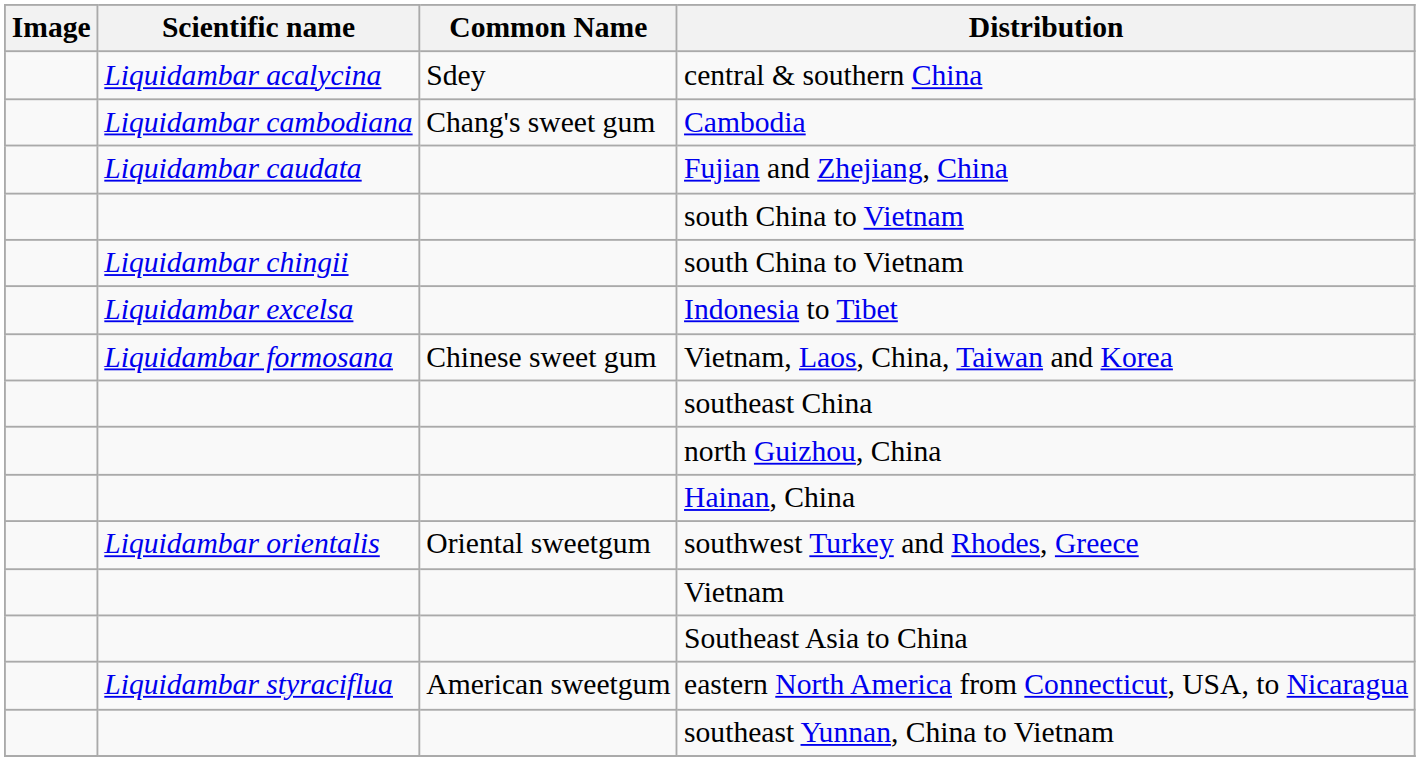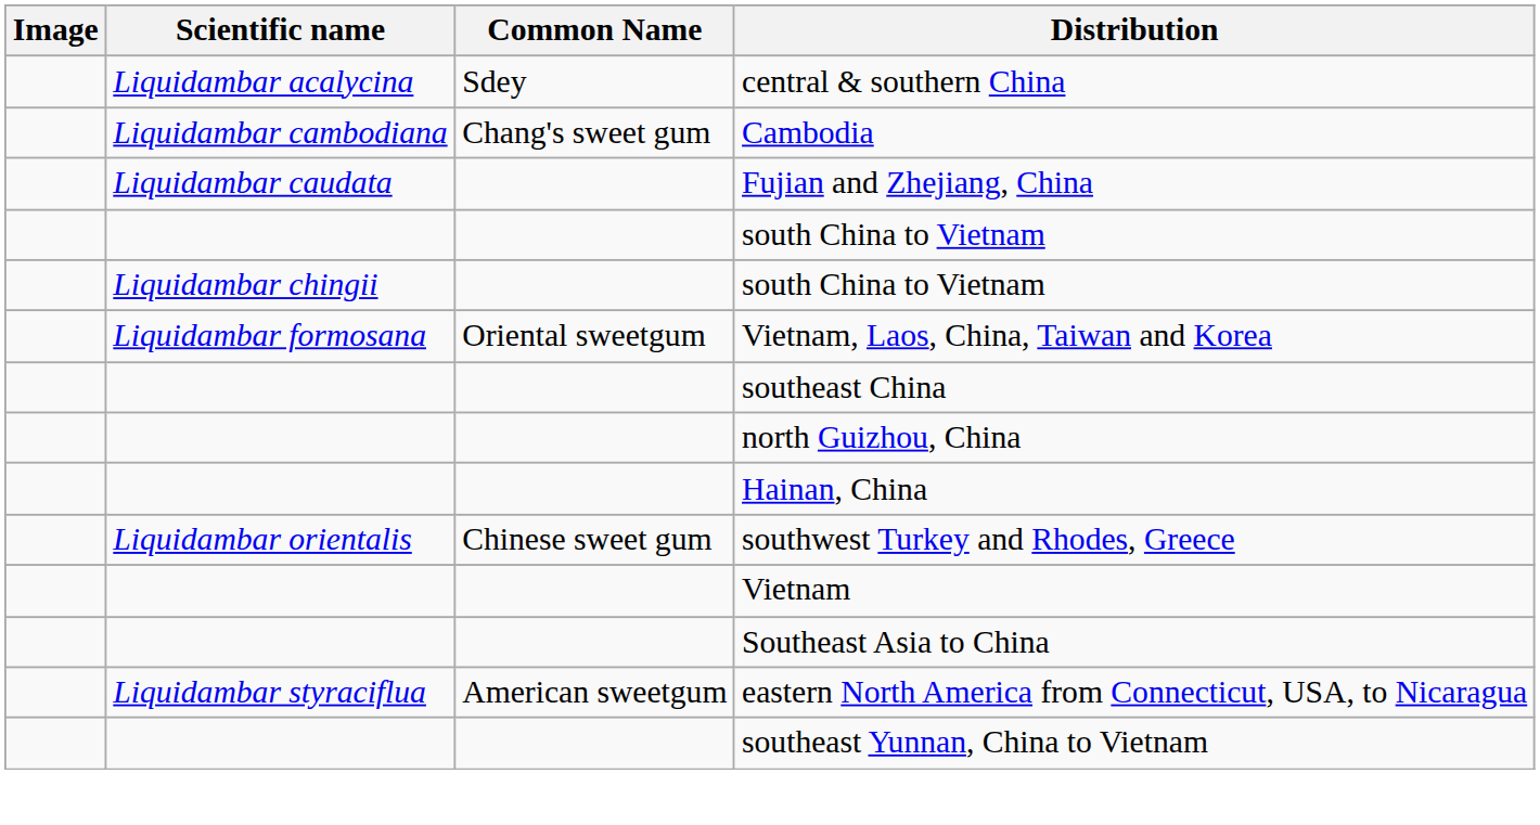 <table class="wikitable">
 <tr>
 <th>Image</th>
 <th>Scientific name</th>
 <th>Common Name</th>
 <th>Distribution</th>
 </tr>
 <tr>
 <td></td>
 <td><em><a href='#'>Liquidambar acalycina</a></em></td>
 <td>Sdey</td>
 <td>central & southern <a href='#'>China</a></td>
 </tr>
 <tr>
 <td></td>
 <td><em><a href='#'>Liquidambar cambodiana</a></em></td>
 <td>Chang's sweet gum</td>
 <td><a href='#'>Cambodia</a></td>
 </tr>
 <tr>
 <td></td>
 <td><em><a href='#'>Liquidambar caudata</a></em></td>
 <td></td>
 <td><a href='#'>Fujian</a> and <a href='#'>Zhejiang</a>, <a href='#'>China</a></td>
 </tr>
 <tr>
 <td></td>
 <td><em></em></td>
 <td></td>
 <td>south China to <a href='#'>Vietnam</a></td>
 </tr>
 <tr>
 <td></td>
 <td><em><a href='#'>Liquidambar chingii</a></em></td>
 <td></td>
 <td>south China to Vietnam</td>
 </tr>
 <tr>
 <td></td>
-<td><em><a href='#'>Liquidambar excelsa</a></em></td>
-<td><em></em></td>
-<td><a href='#'>Indonesia</a> to <a href='#'>Tibet</a></td>
-</tr>
-<tr>
-<td></td>
 <td><em><a href='#'>Liquidambar formosana</a></em></td>
-<td>Chinese sweet gum</td>
+<td>Oriental sweetgum</td>
 <td>Vietnam, <a href='#'>Laos</a>, China, <a href='#'>Taiwan</a> and <a href='#'>Korea</a></td>
 </tr>
 <tr>
 <td></td>
 <td><em></em></td>
 <td></td>
 <td>southeast China</td>
 </tr>
 <tr>
 <td></td>
 <td><em></em></td>
 <td></td>
 <td>north <a href='#'>Guizhou</a>, China</td>
 </tr>
 <tr>
 <td></td>
 <td><em></em></td>
 <td></td>
 <td><a href='#'>Hainan</a>, China</td>
 </tr>
 <tr>
 <td></td>
 <td><em><a href='#'>Liquidambar orientalis</a></em></td>
-<td>Oriental sweetgum</td>
+<td>Chinese sweet gum</td>
 <td>southwest <a href='#'>Turkey</a> and <a href='#'>Rhodes</a>, <a href='#'>Greece</a></td>
 </tr>
 <tr>
 <td></td>
 <td><em></em></td>
 <td></td>
 <td>Vietnam</td>
 </tr>
 <tr>
 <td></td>
 <td><em></em></td>
 <td></td>
 <td>Southeast Asia to China</td>
 </tr>
 <tr>
 <td></td>
 <td><em><a href='#'>Liquidambar styraciflua</a></em></td>
 <td>American sweetgum</td>
 <td>eastern <a href='#'>North America</a> from <a href='#'>Connecticut</a>, USA, to <a href='#'>Nicaragua</a></td>
 </tr>
 <tr>
 <td></td>
 <td><em></em></td>
 <td></td>
 <td>southeast <a href='#'>Yunnan</a>, China to Vietnam</td>
 </tr>
 <tr>
 </tr>
 </table>
